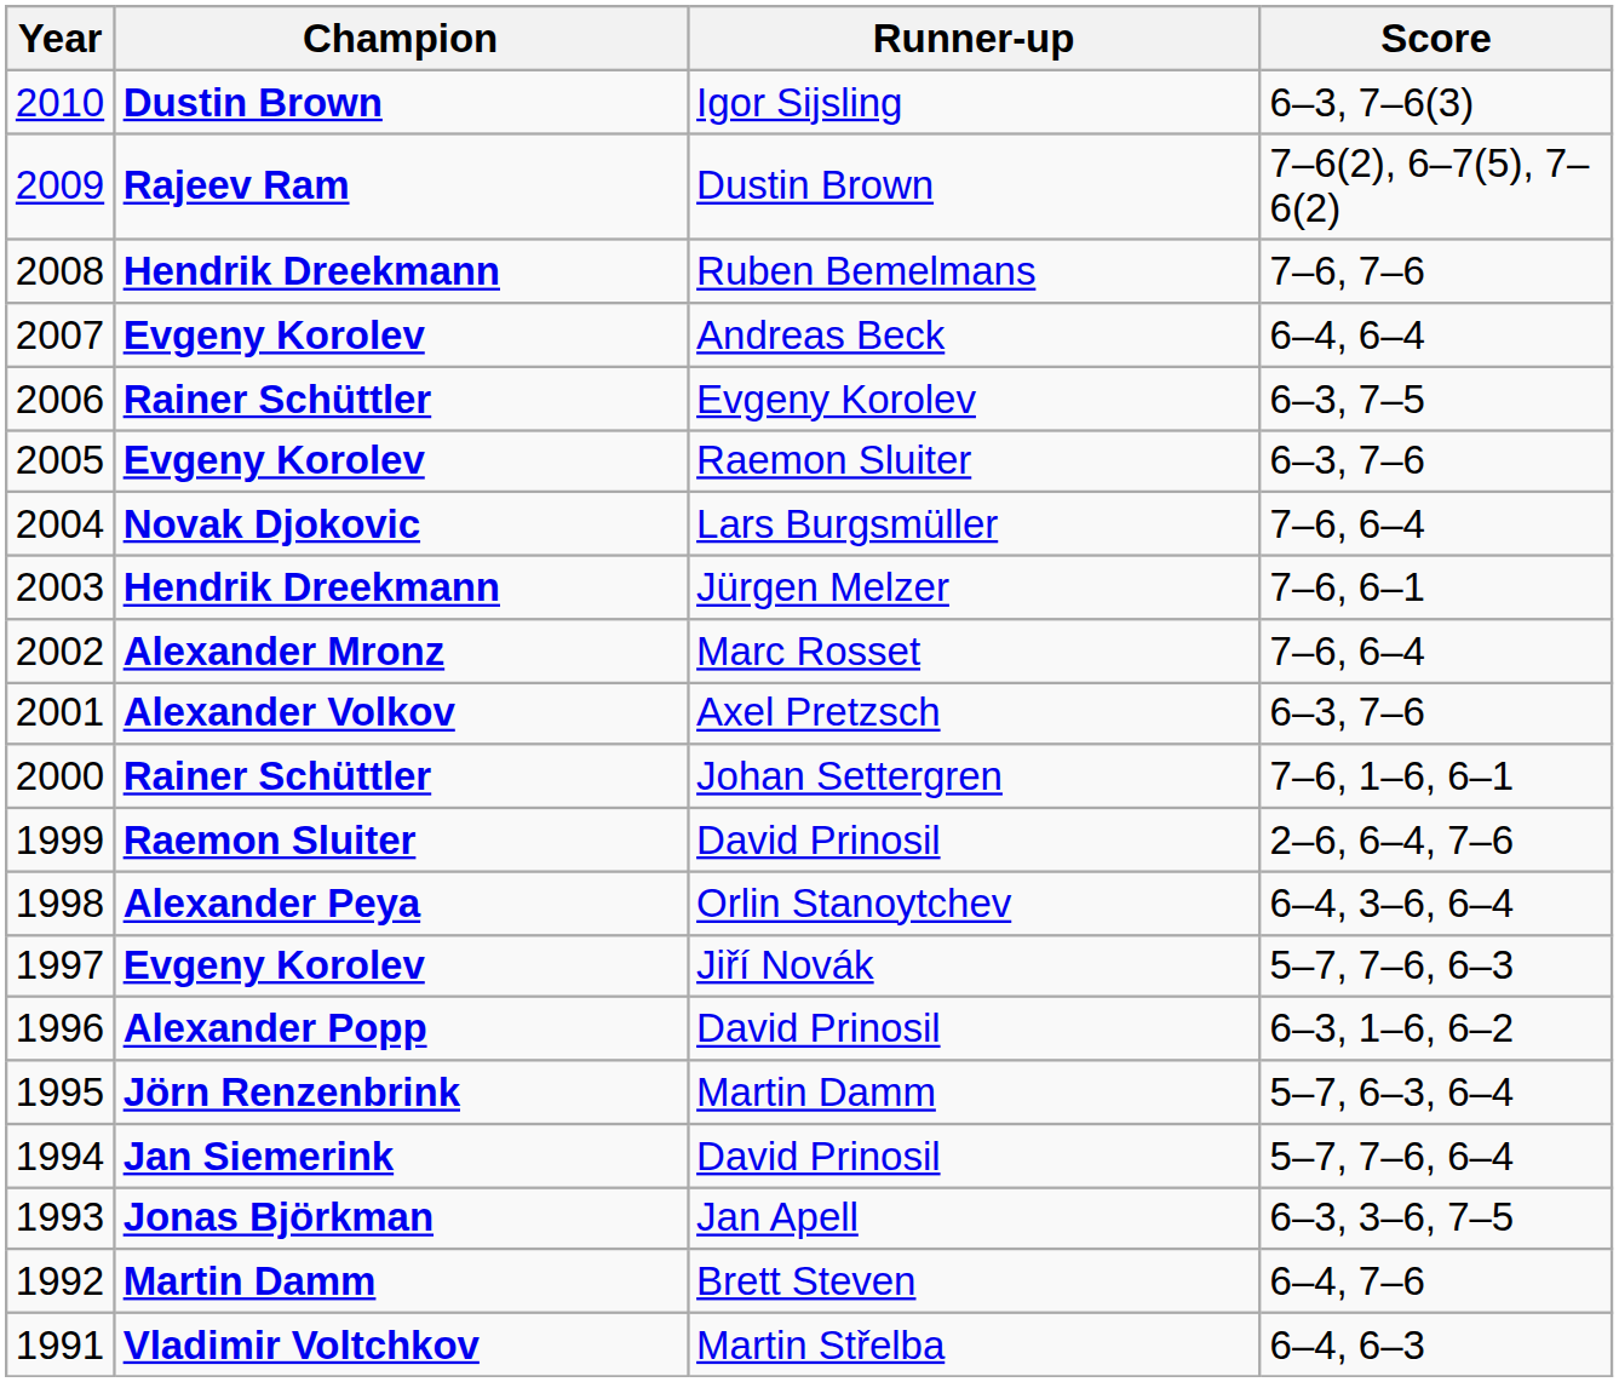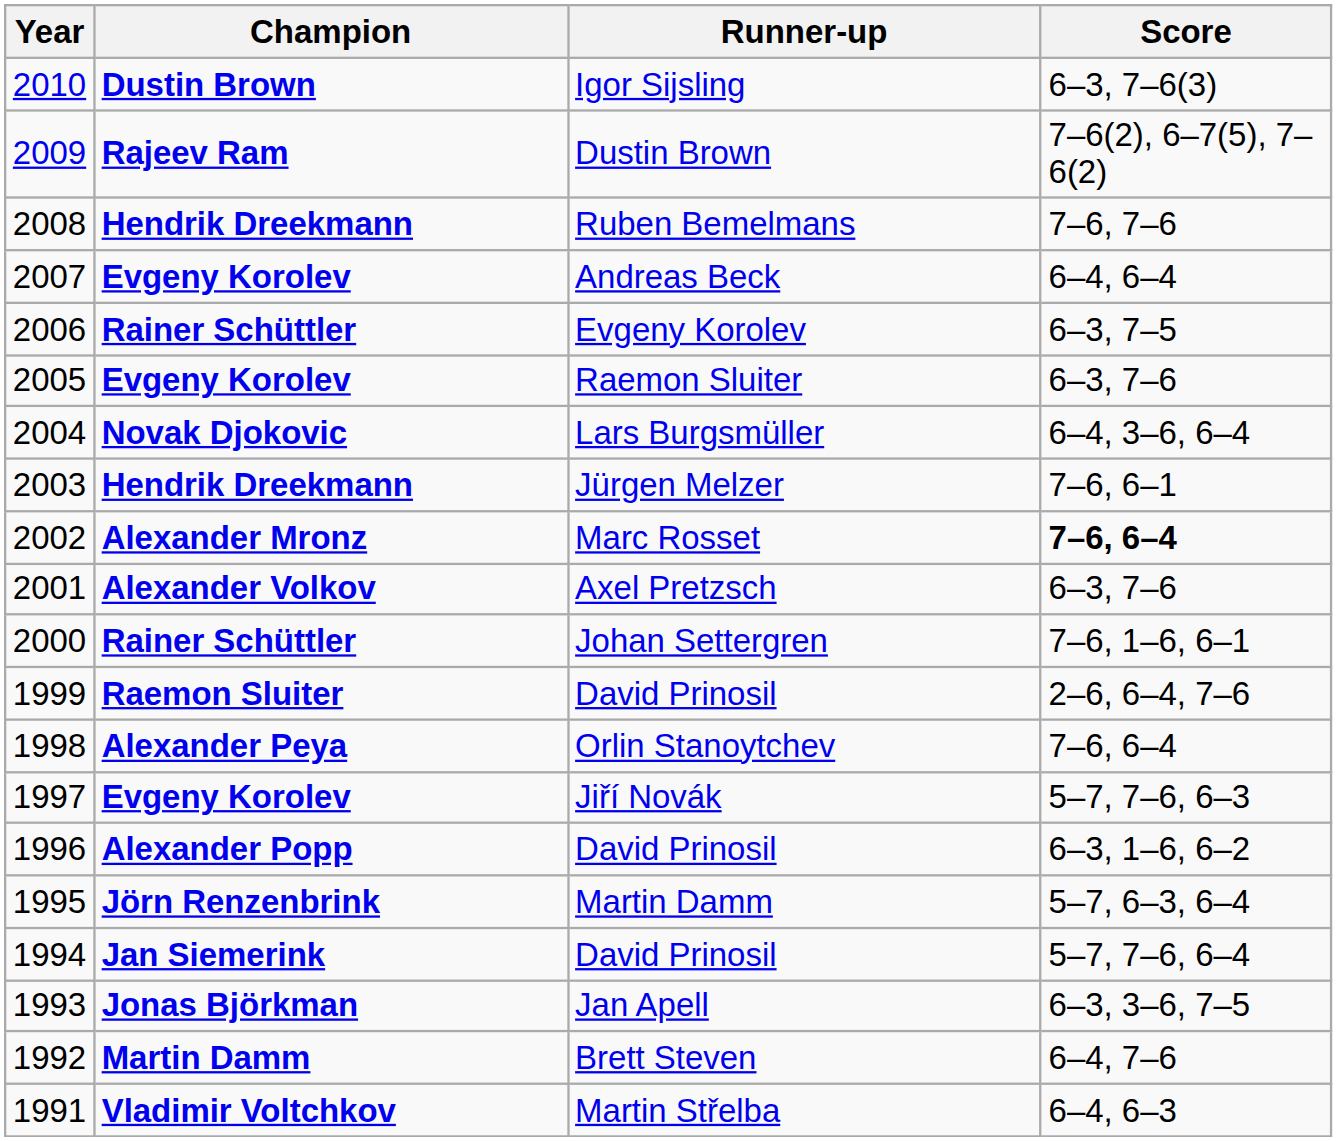 <table class="wikitable" style="font-size:90%">
 <tr>
 <th>Year</th>
 <th width="200">Champion</th>
 <th width="200">Runner-up</th>
 <th width="120">Score</th>
 </tr>
 <tr>
 <td><a href='#'>2010</a></td>
 <td> <strong><a href='#'>Dustin Brown</a></strong></td>
 <td> <a href='#'>Igor Sijsling</a></td>
 <td>6–3, 7–6(3)</td>
 </tr>
 <tr>
 <td><a href='#'>2009</a></td>
 <td> <strong><a href='#'>Rajeev Ram</a></strong></td>
 <td> <a href='#'>Dustin Brown</a></td>
 <td>7–6(2), 6–7(5), 7–6(2)</td>
 </tr>
 <tr>
 <td>2008</td>
 <td> <strong><a href='#'>Hendrik Dreekmann</a></strong></td>
 <td> <a href='#'>Ruben Bemelmans</a></td>
 <td>7–6, 7–6</td>
 </tr>
 <tr>
 <td>2007</td>
 <td> <strong><a href='#'>Evgeny Korolev</a></strong></td>
 <td> <a href='#'>Andreas Beck</a></td>
 <td>6–4, 6–4</td>
 </tr>
 <tr>
 <td>2006</td>
 <td> <strong><a href='#'>Rainer Schüttler</a></strong></td>
 <td> <a href='#'>Evgeny Korolev</a></td>
 <td>6–3, 7–5</td>
 </tr>
 <tr>
 <td>2005</td>
 <td> <strong><a href='#'>Evgeny Korolev</a></strong></td>
 <td> <a href='#'>Raemon Sluiter</a></td>
 <td>6–3, 7–6</td>
 </tr>
 <tr>
 <td>2004</td>
 <td> <strong><a href='#'>Novak Djokovic</a></strong></td>
 <td> <a href='#'>Lars Burgsmüller</a></td>
-<td>7–6, 6–4</td>
+<td>6–4, 3–6, 6–4</td>
 </tr>
 <tr>
 <td>2003</td>
 <td> <strong><a href='#'>Hendrik Dreekmann</a></strong></td>
 <td> <a href='#'>Jürgen Melzer</a></td>
 <td>7–6, 6–1</td>
 </tr>
 <tr>
 <td>2002</td>
 <td> <strong><a href='#'>Alexander Mronz</a></strong></td>
 <td> <a href='#'>Marc Rosset</a></td>
-<td>7–6, 6–4</td>
+<td><strong>7–6, 6–4</strong></td>
 </tr>
 <tr>
 <td>2001</td>
 <td> <strong><a href='#'>Alexander Volkov</a></strong></td>
 <td> <a href='#'>Axel Pretzsch</a></td>
 <td>6–3, 7–6</td>
 </tr>
 <tr>
 <td>2000</td>
 <td> <strong><a href='#'>Rainer Schüttler</a></strong></td>
 <td> <a href='#'>Johan Settergren</a></td>
 <td>7–6, 1–6, 6–1</td>
 </tr>
 <tr>
 <td>1999</td>
 <td> <strong><a href='#'>Raemon Sluiter</a></strong></td>
 <td> <a href='#'>David Prinosil</a></td>
 <td>2–6, 6–4, 7–6</td>
 </tr>
 <tr>
 <td>1998</td>
 <td> <strong><a href='#'>Alexander Peya</a></strong></td>
 <td> <a href='#'>Orlin Stanoytchev</a></td>
-<td>6–4, 3–6, 6–4</td>
+<td>7–6, 6–4</td>
 </tr>
 <tr>
 <td>1997</td>
 <td> <strong><a href='#'>Evgeny Korolev</a></strong></td>
 <td> <a href='#'>Jiří Novák</a></td>
 <td>5–7, 7–6, 6–3</td>
 </tr>
 <tr>
 <td>1996</td>
 <td> <strong><a href='#'>Alexander Popp</a></strong></td>
 <td> <a href='#'>David Prinosil</a></td>
 <td>6–3, 1–6, 6–2</td>
 </tr>
 <tr>
 <td>1995</td>
 <td> <strong><a href='#'>Jörn Renzenbrink</a></strong></td>
 <td> <a href='#'>Martin Damm</a></td>
 <td>5–7, 6–3, 6–4</td>
 </tr>
 <tr>
 <td>1994</td>
 <td> <strong><a href='#'>Jan Siemerink</a></strong></td>
 <td> <a href='#'>David Prinosil</a></td>
 <td>5–7, 7–6, 6–4</td>
 </tr>
 <tr>
 <td>1993</td>
 <td> <strong><a href='#'>Jonas Björkman</a></strong></td>
 <td> <a href='#'>Jan Apell</a></td>
 <td>6–3, 3–6, 7–5</td>
 </tr>
 <tr>
 <td>1992</td>
 <td> <strong><a href='#'>Martin Damm</a></strong></td>
 <td> <a href='#'>Brett Steven</a></td>
 <td>6–4, 7–6</td>
 </tr>
 <tr>
 <td>1991</td>
 <td> <strong><a href='#'>Vladimir Voltchkov</a></strong></td>
 <td> <a href='#'>Martin Střelba</a></td>
 <td>6–4, 6–3</td>
 </tr>
 </table>
